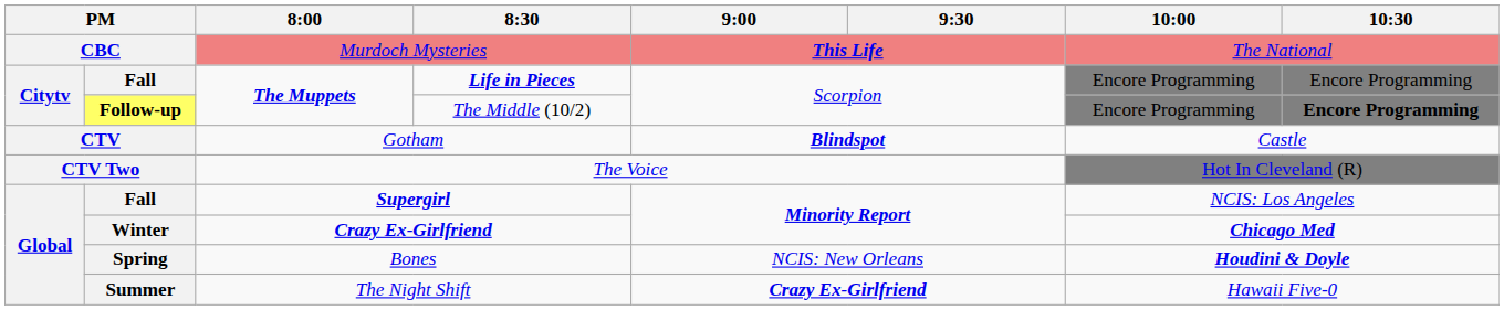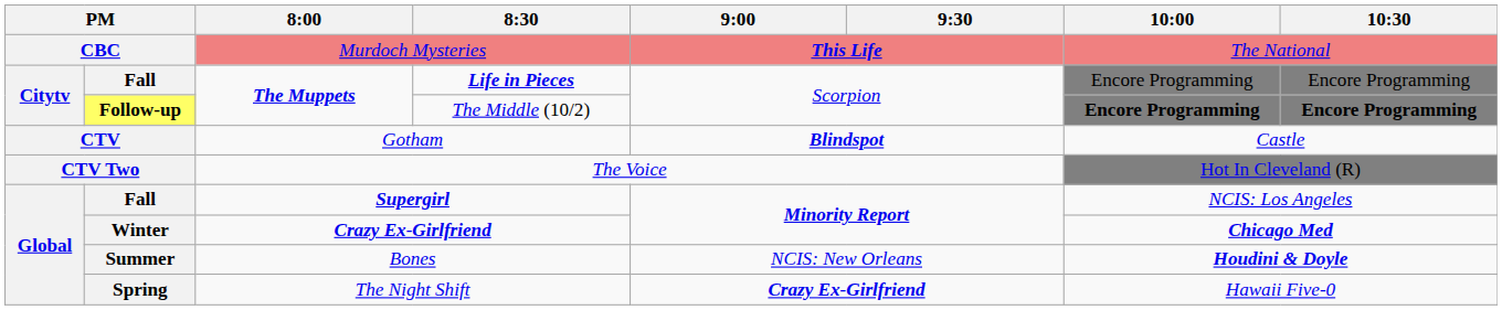 <table class="wikitable" style="width:100%;margin-right:0;text-align:center">
 <tr>
 <th colspan="2" style="width:10%;">PM</th>
 <th style="width:11.5%;">8:00</th>
 <th style="width:11.5%;">8:30</th>
 <th style="width:11.5%;">9:00</th>
 <th style="width:11.5%;">9:30</th>
 <th style="width:11.5%;">10:00</th>
 <th style="width:11.5%;">10:30</th>
 </tr>
 <tr>
 <th colspan="2"><a href='#'>CBC</a></th>
 <td colspan="2" style="background:#f08080;"><em><a href='#'>Murdoch Mysteries</a></em></td>
 <td colspan="2" style="background:#f08080;"><strong><em><a href='#'>This Life</a></em></strong></td>
 <td colspan="2" style="background:#f08080;"><em><a href='#'>The National</a></em></td>
 </tr>
 <tr>
 <th rowspan="2"><a href='#'>Citytv</a></th>
 <th>Fall</th>
 <td rowspan="2"><strong><em><a href='#'>The Muppets</a></em></strong></td>
 <td><strong><em><a href='#'>Life in Pieces</a></em></strong></td>
 <td colspan="2" rowspan=2><em><a href='#'>Scorpion</a></em></td>
 <td style="background:gray;">Encore Programming</td>
 <td style="background:gray;">Encore Programming</td>
 </tr>
 <tr>
 <th style="background:#ff6;">Follow-up</th>
 <td><em><a href='#'>The Middle</a></em> (10/2)</td>
-<td style="background:gray;">Encore Programming</td>
+<td style="background:gray;"><strong>Encore Programming</strong></td>
 <td style="background:gray;"><strong>Encore Programming</strong></td>
 </tr>
 <tr>
 <th colspan="2"><a href='#'>CTV</a></th>
 <td colspan="2"><em><a href='#'>Gotham</a></em></td>
 <td colspan="2"><strong><em><a href='#'>Blindspot</a></em></strong></td>
 <td colspan="2"><em><a href='#'>Castle</a></em></td>
 </tr>
 <tr>
 <th colspan="2"><a href='#'>CTV Two</a></th>
 <td colspan="4"><em><a href='#'>The Voice</a></em></td>
 <td colspan="2" style="background:gray;"><a href='#'>Hot In Cleveland</a> (R)</td>
 </tr>
 <tr>
 <th rowspan="4" colspan="1"><a href='#'>Global</a></th>
 <th>Fall</th>
 <td colspan="2"><strong><em><a href='#'>Supergirl</a></em></strong></td>
 <td rowspan="2" colspan="2"><strong><em><a href='#'>Minority Report</a></em></strong></td>
 <td colspan="2"><em><a href='#'>NCIS: Los Angeles</a></em></td>
 </tr>
 <tr>
 <th>Winter</th>
 <td colspan="2"><strong><em><a href='#'>Crazy Ex-Girlfriend</a></em></strong></td>
 <td colspan="2"><strong><em><a href='#'>Chicago Med</a></em></strong></td>
 </tr>
 <tr>
-<th>Spring</th>
+<th>Summer</th>
 <td colspan="2"><em><a href='#'>Bones</a></em></td>
 <td colspan="2"><em><a href='#'>NCIS: New Orleans</a></em></td>
 <td colspan="2"><strong><em><a href='#'>Houdini & Doyle</a></em></strong></td>
 </tr>
 <tr>
-<th>Summer</th>
+<th>Spring</th>
 <td colspan="2"><em><a href='#'>The Night Shift</a></em></td>
 <td colspan="2"><strong><em><a href='#'>Crazy Ex-Girlfriend</a></em></strong></td>
 <td colspan="2"><em><a href='#'>Hawaii Five-0</a></em></td>
 </tr>
 </table>
